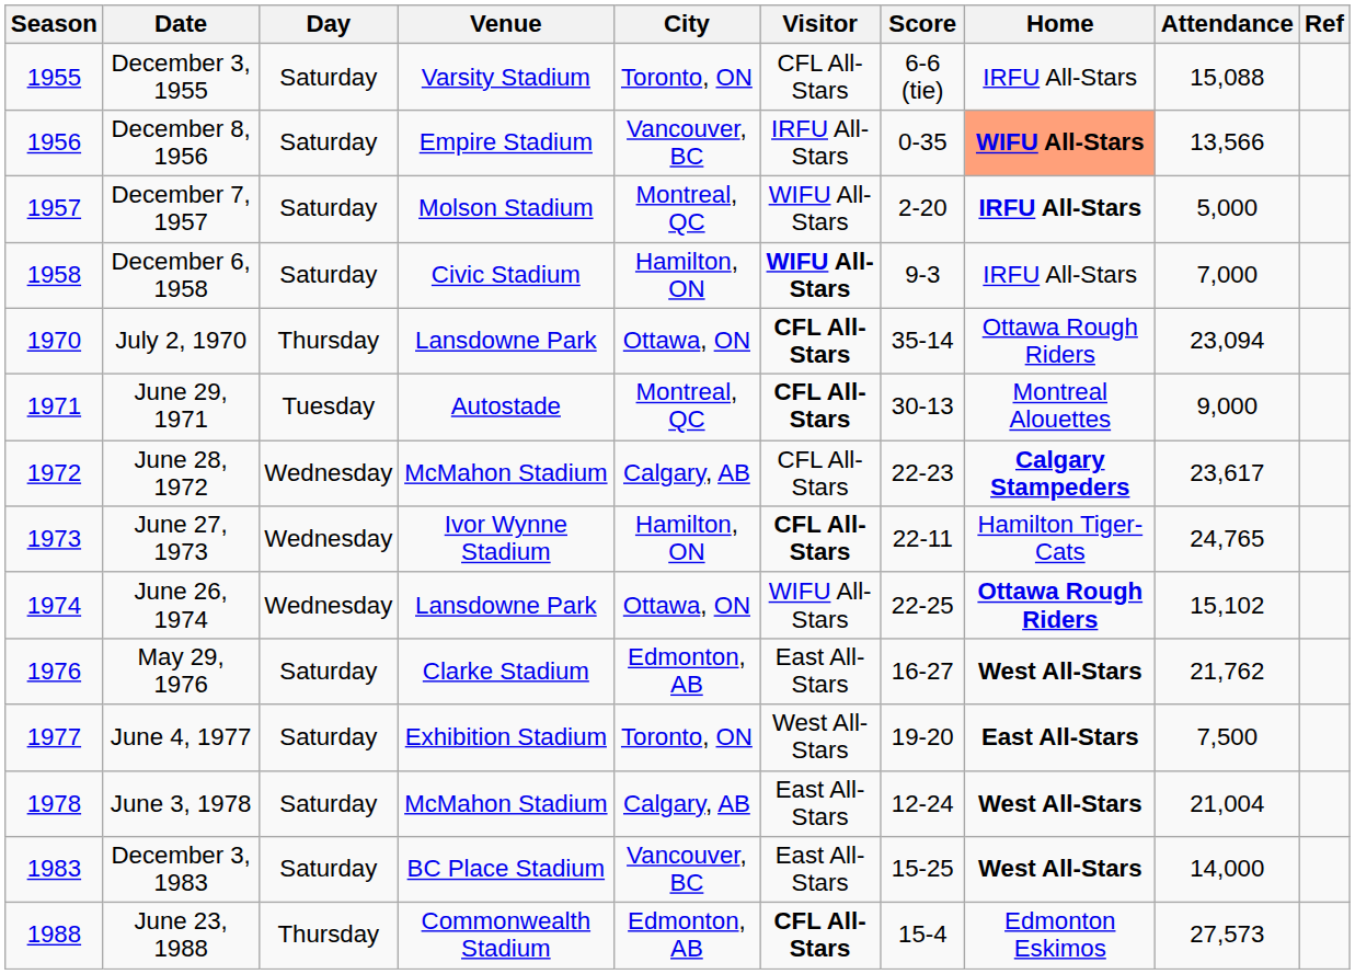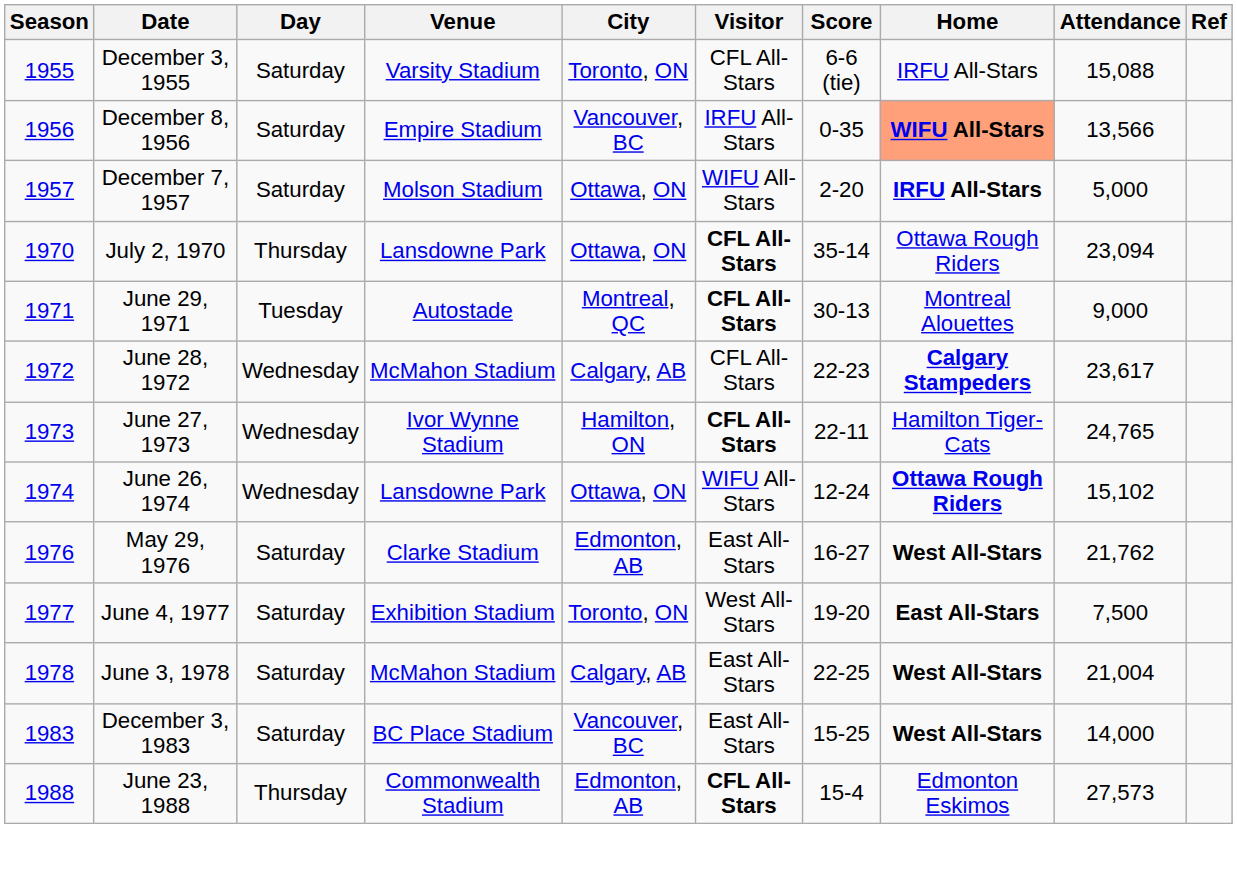 <table class="wikitable sortable" style="width:100%; text-align: center">
 <tr bgcolor="#efefef">
 <th>Season</th>
 <th>Date</th>
 <th>Day</th>
 <th>Venue</th>
 <th>City</th>
 <th>Visitor</th>
 <th>Score</th>
 <th>Home</th>
 <th>Attendance</th>
 <th>Ref</th>
 </tr>
 <tr>
 <td><a href='#'>1955</a></td>
 <td>December 3, 1955</td>
 <td>Saturday</td>
 <td><a href='#'>Varsity Stadium</a></td>
 <td><a href='#'>Toronto</a>, <a href='#'>ON</a></td>
 <td>CFL All-Stars</td>
 <td>6-6 (tie)</td>
 <td><a href='#'>IRFU</a> All-Stars</td>
 <td>15,088</td>
 <td></td>
 </tr>
 <tr>
 <td><a href='#'>1956</a></td>
 <td>December 8, 1956</td>
 <td>Saturday</td>
 <td><a href='#'>Empire Stadium</a></td>
 <td><a href='#'>Vancouver</a>, <a href='#'>BC</a></td>
 <td><a href='#'>IRFU</a> All-Stars</td>
 <td>0-35</td>
 <td style="background: lightsalmon;"><strong><a href='#'>WIFU</a> All-Stars</strong></td>
 <td>13,566</td>
 <td></td>
 </tr>
 <tr>
 <td><a href='#'>1957</a></td>
 <td>December 7, 1957</td>
 <td>Saturday</td>
 <td><a href='#'>Molson Stadium</a></td>
-<td><a href='#'>Montreal</a>, <a href='#'>QC</a></td>
+<td><a href='#'>Ottawa</a>, <a href='#'>ON</a></td>
 <td><a href='#'>WIFU</a> All-Stars</td>
 <td>2-20</td>
 <td><strong><a href='#'>IRFU</a> All-Stars</strong></td>
 <td>5,000</td>
-<td></td>
-</tr>
-<tr>
-<td><a href='#'>1958</a></td>
-<td>December 6, 1958</td>
-<td>Saturday</td>
-<td><a href='#'>Civic Stadium</a></td>
-<td><a href='#'>Hamilton</a>, <a href='#'>ON</a></td>
-<td><strong><a href='#'>WIFU</a> All-Stars</strong></td>
-<td>9-3</td>
-<td><a href='#'>IRFU</a> All-Stars</td>
-<td>7,000</td>
 <td></td>
 </tr>
 <tr>
 <td><a href='#'>1970</a></td>
 <td>July 2, 1970</td>
 <td>Thursday</td>
 <td><a href='#'>Lansdowne Park</a></td>
 <td><a href='#'>Ottawa</a>, <a href='#'>ON</a></td>
 <td><strong>CFL All-Stars</strong></td>
 <td>35-14</td>
 <td><a href='#'>Ottawa Rough Riders</a></td>
 <td>23,094</td>
 <td></td>
 </tr>
 <tr>
 <td><a href='#'>1971</a></td>
 <td>June 29, 1971</td>
 <td>Tuesday</td>
 <td><a href='#'>Autostade</a></td>
 <td><a href='#'>Montreal</a>, <a href='#'>QC</a></td>
 <td><strong>CFL All-Stars</strong></td>
 <td>30-13</td>
 <td><a href='#'>Montreal Alouettes</a></td>
 <td>9,000</td>
 <td></td>
 </tr>
 <tr>
 <td><a href='#'>1972</a></td>
 <td>June 28, 1972</td>
 <td>Wednesday</td>
 <td><a href='#'>McMahon Stadium</a></td>
 <td><a href='#'>Calgary</a>, <a href='#'>AB</a></td>
 <td>CFL All-Stars</td>
 <td>22-23</td>
 <td><strong><a href='#'>Calgary Stampeders</a></strong></td>
 <td>23,617</td>
 <td></td>
 </tr>
 <tr>
 <td><a href='#'>1973</a></td>
 <td>June 27, 1973</td>
 <td>Wednesday</td>
 <td><a href='#'>Ivor Wynne Stadium</a></td>
 <td><a href='#'>Hamilton</a>, <a href='#'>ON</a></td>
 <td><strong>CFL All-Stars</strong></td>
 <td>22-11</td>
 <td><a href='#'>Hamilton Tiger-Cats</a></td>
 <td>24,765</td>
 <td></td>
 </tr>
 <tr>
 <td><a href='#'>1974</a></td>
 <td>June 26, 1974</td>
 <td>Wednesday</td>
 <td><a href='#'>Lansdowne Park</a></td>
 <td><a href='#'>Ottawa</a>, <a href='#'>ON</a></td>
 <td><a href='#'>WIFU</a> All-Stars</td>
-<td>22-25</td>
+<td>12-24</td>
 <td><strong><a href='#'>Ottawa Rough Riders</a></strong></td>
 <td>15,102</td>
 <td></td>
 </tr>
 <tr>
 <td><a href='#'>1976</a></td>
 <td>May 29, 1976</td>
 <td>Saturday</td>
 <td><a href='#'>Clarke Stadium</a></td>
 <td><a href='#'>Edmonton</a>, <a href='#'>AB</a></td>
 <td>East All-Stars</td>
 <td>16-27</td>
 <td><strong>West All-Stars</strong></td>
 <td>21,762</td>
 <td></td>
 </tr>
 <tr>
 <td><a href='#'>1977</a></td>
 <td>June 4, 1977</td>
 <td>Saturday</td>
 <td><a href='#'>Exhibition Stadium</a></td>
 <td><a href='#'>Toronto</a>, <a href='#'>ON</a></td>
 <td>West All-Stars</td>
 <td>19-20</td>
 <td><strong>East All-Stars</strong></td>
 <td>7,500</td>
 <td></td>
 </tr>
 <tr>
 <td><a href='#'>1978</a></td>
 <td>June 3, 1978</td>
 <td>Saturday</td>
 <td><a href='#'>McMahon Stadium</a></td>
 <td><a href='#'>Calgary</a>, <a href='#'>AB</a></td>
 <td>East All-Stars</td>
-<td>12-24</td>
+<td>22-25</td>
 <td><strong>West All-Stars</strong></td>
 <td>21,004</td>
 <td></td>
 </tr>
 <tr>
 <td><a href='#'>1983</a></td>
 <td>December 3, 1983</td>
 <td>Saturday</td>
 <td><a href='#'>BC Place Stadium</a></td>
 <td><a href='#'>Vancouver</a>, <a href='#'>BC</a></td>
 <td>East All-Stars</td>
 <td>15-25</td>
 <td><strong>West All-Stars</strong></td>
 <td>14,000</td>
 <td></td>
 </tr>
 <tr>
 <td><a href='#'>1988</a></td>
 <td>June 23, 1988</td>
 <td>Thursday</td>
 <td><a href='#'>Commonwealth Stadium</a></td>
 <td><a href='#'>Edmonton</a>, <a href='#'>AB</a></td>
 <td><strong>CFL All-Stars</strong></td>
 <td>15-4</td>
 <td><a href='#'>Edmonton Eskimos</a></td>
 <td>27,573</td>
 <td></td>
 </tr>
 </table>
